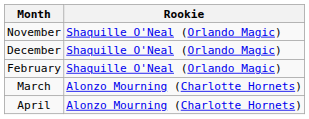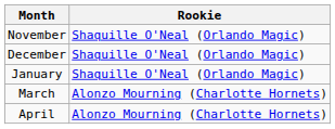 <table class="wikitable">
 <tr>
 <th>Month</th>
 <th>Rookie</th>
 </tr>
 <tr>
 <td align=center>November</td>
 <td><a href='#'>Shaquille O'Neal</a> (<a href='#'>Orlando Magic</a>)</td>
 </tr>
 <tr>
 <td align=center>December</td>
 <td><a href='#'>Shaquille O'Neal</a> (<a href='#'>Orlando Magic</a>)</td>
 </tr>
 <tr>
-<td align=center>February</td>
+<td align=center>January</td>
 <td><a href='#'>Shaquille O'Neal</a> (<a href='#'>Orlando Magic</a>)</td>
 </tr>
 <tr>
 <td align=center>March</td>
 <td><a href='#'>Alonzo Mourning</a> (<a href='#'>Charlotte Hornets</a>)</td>
 </tr>
 <tr>
 <td align=center>April</td>
 <td><a href='#'>Alonzo Mourning</a> (<a href='#'>Charlotte Hornets</a>)</td>
 </tr>
 </table>
